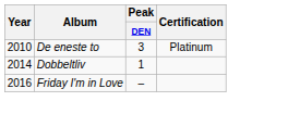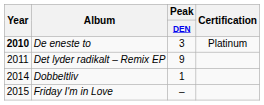 <table class="wikitable">
 <tr>
 <th width="20" rowspan="2" style="text-align:center;">Year</th>
 <th rowspan="2">Album</th>
 <th colspan="1">Peak</th>
 <th rowspan="2">Certification</th>
 </tr>
 <tr>
 <th align="center"><a href='#'><small>DEN</small></a><br></th>
 </tr>
 <tr>
-<td align="center">2010</td>
+<td align="center"><strong>2010</strong></td>
 <td><em>De eneste to</em></td>
 <td align="center">3</td>
 <td align="center">Platinum</td>
+</tr>
+<tr>
+<td align="center">2011</td>
+<td><em>Det lyder radikalt – Remix EP</em></td>
+<td align="center">9</td>
+<td align="center"></td>
 </tr>
 <tr>
 <td align="center">2014</td>
 <td><em>Dobbeltliv</em></td>
 <td align="center">1</td>
 <td align="center"></td>
 </tr>
 <tr>
-<td align="center">2016</td>
+<td align="center">2015</td>
 <td><em>Friday I'm in Love</em></td>
 <td align="center">–</td>
 <td align="center"></td>
 </tr>
 </table>
